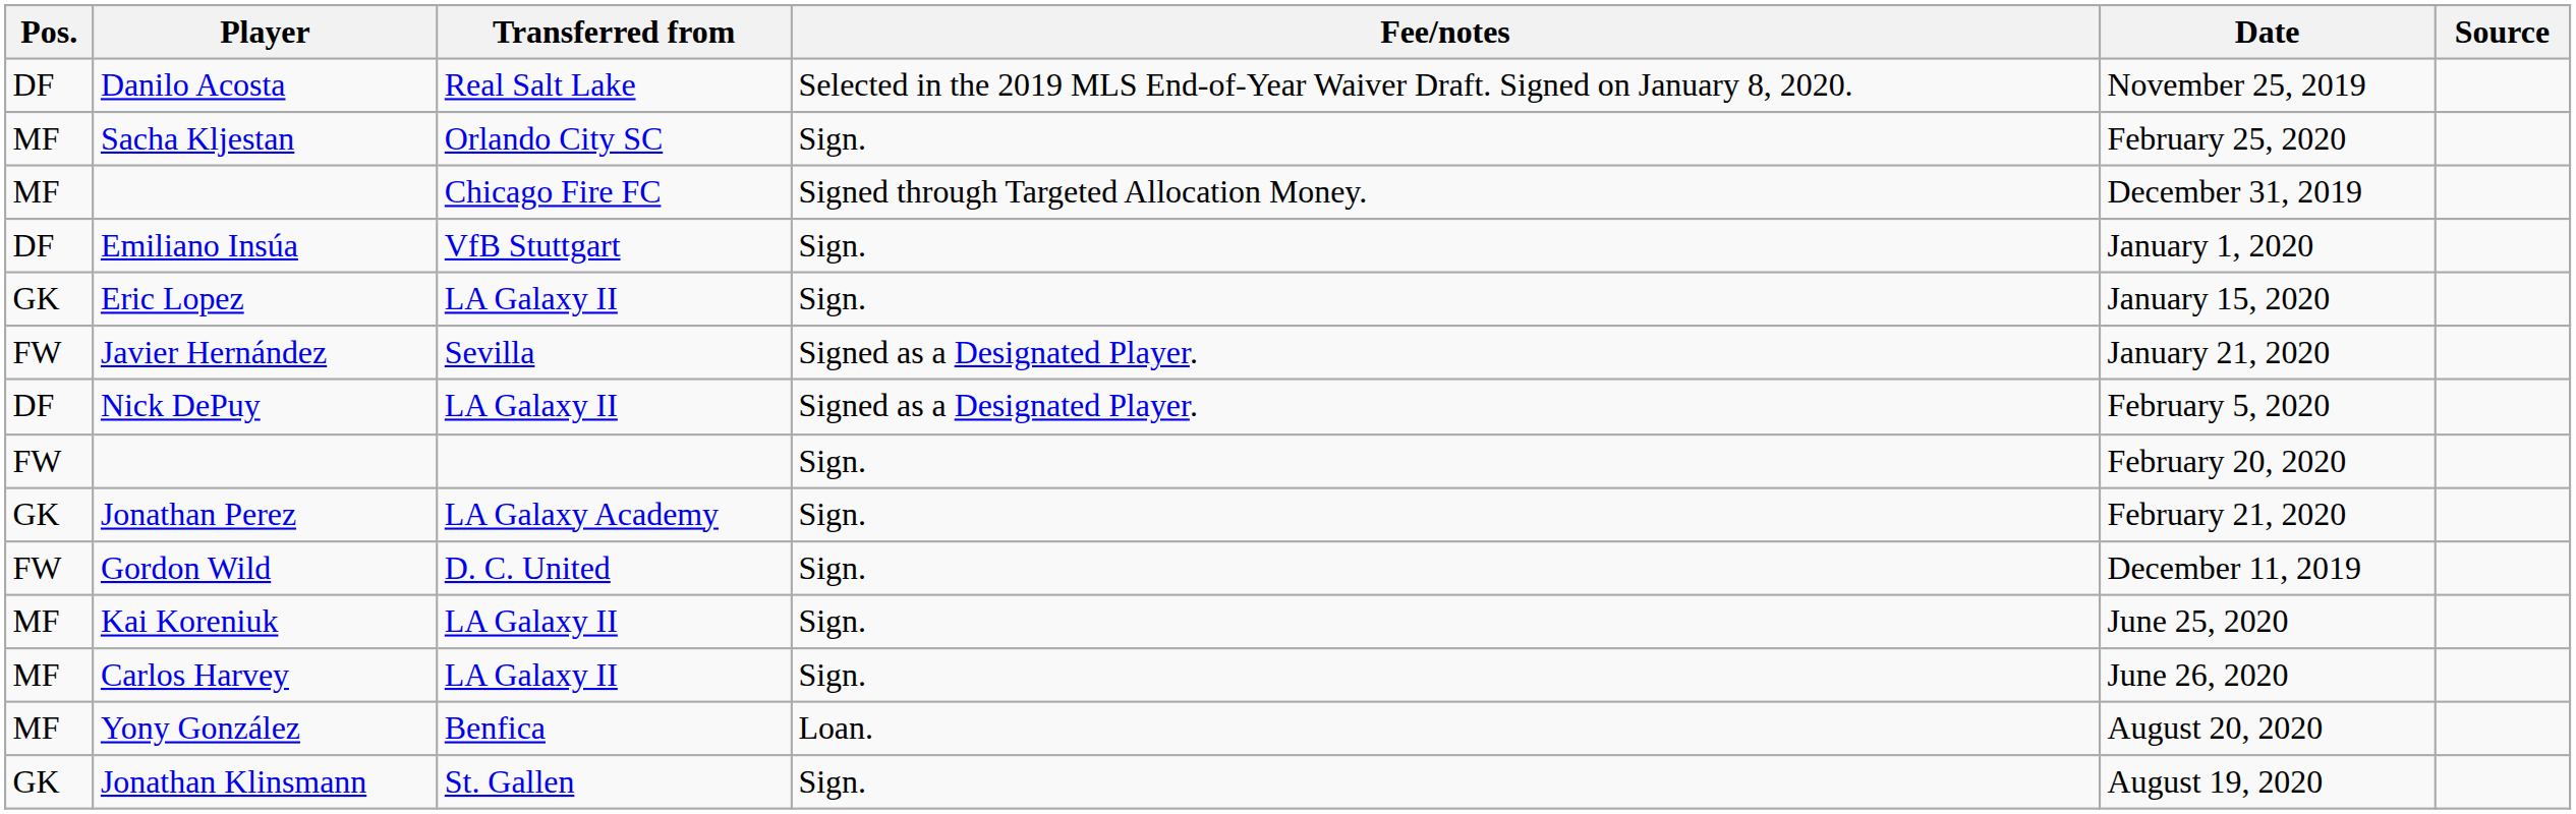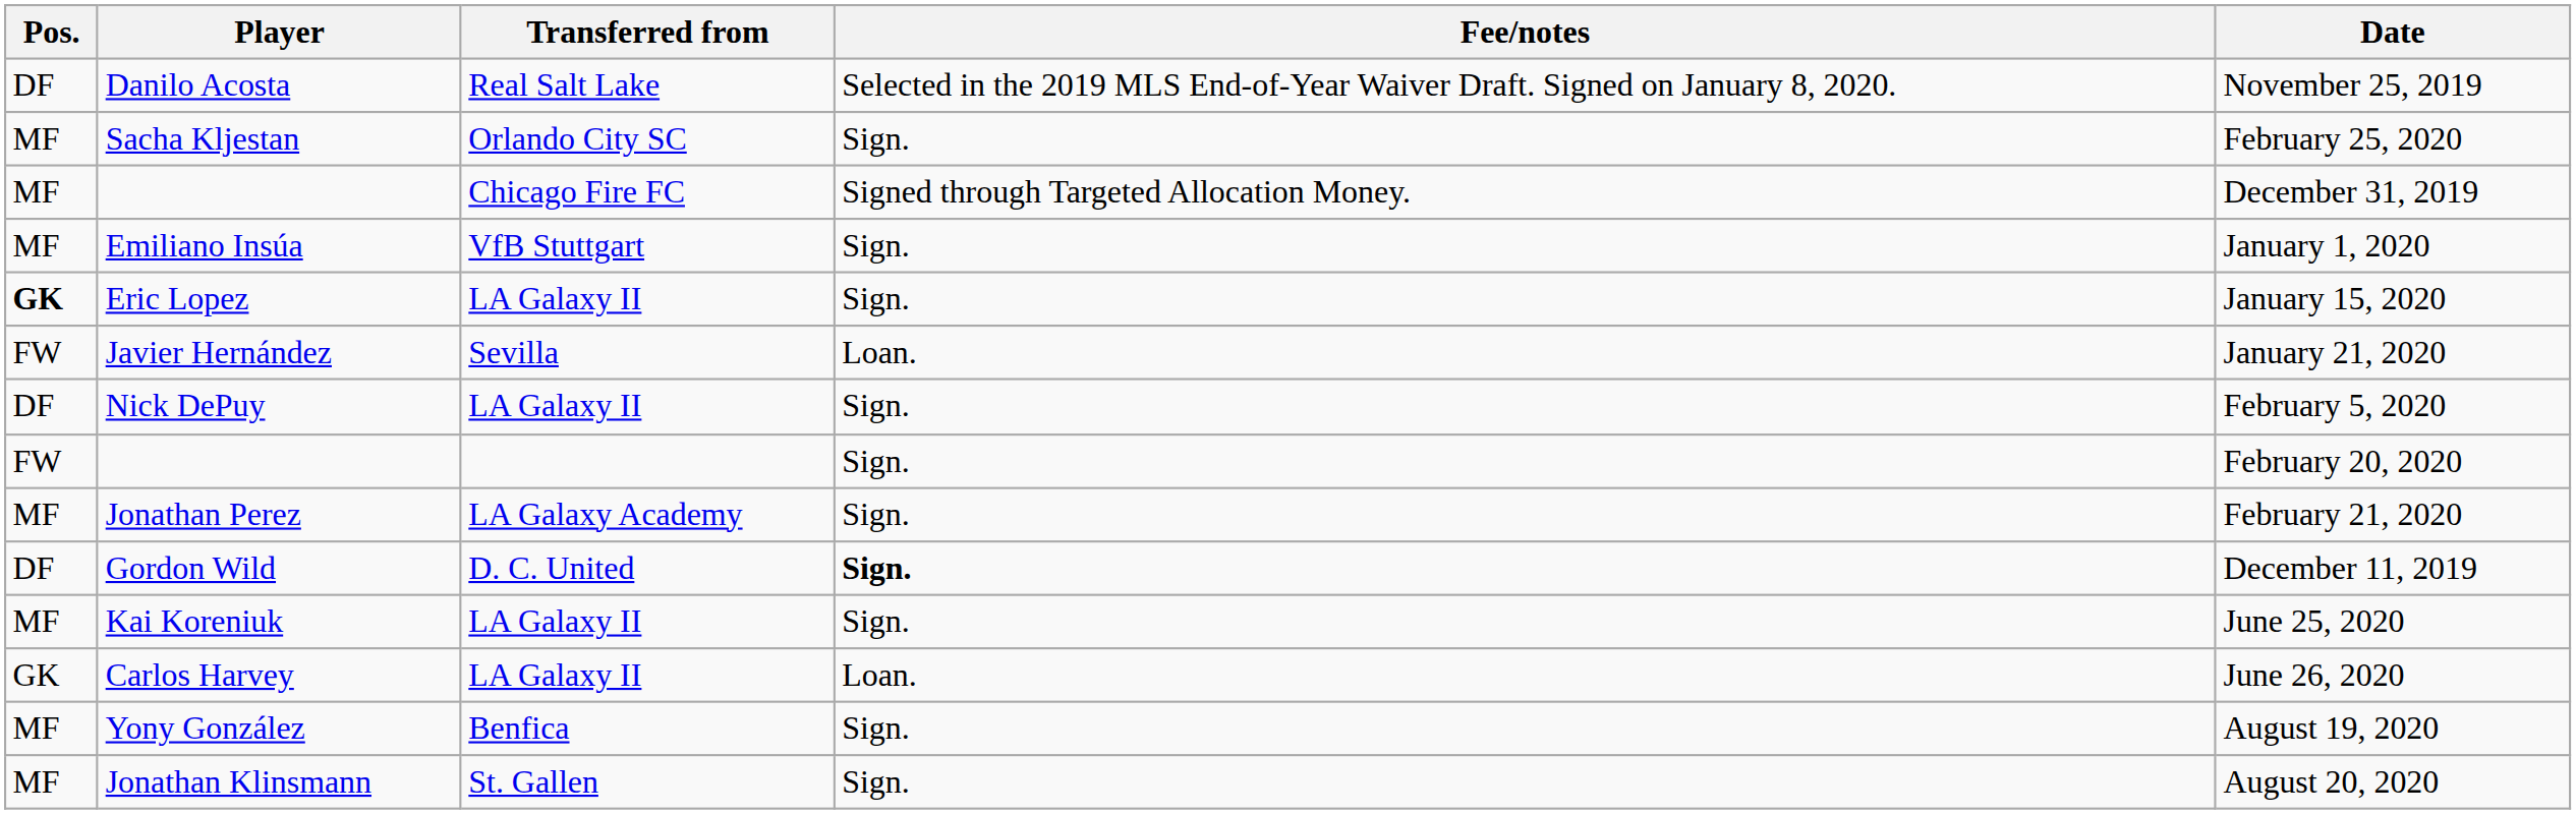 <table class="wikitable sortable" style="width:95%; text-align:center; font-size:95%; text-align:left;">
 <tr>
 <th>Pos.</th>
 <th>Player</th>
 <th>Transferred from</th>
 <th>Fee/notes</th>
 <th>Date</th>
-<th>Source</th>
 </tr>
 <tr>
 <td>DF</td>
 <td> <a href='#'>Danilo Acosta</a></td>
 <td> <a href='#'>Real Salt Lake</a></td>
 <td>Selected in the 2019 MLS End-of-Year Waiver Draft. Signed on January 8, 2020.</td>
 <td>November 25, 2019</td>
-<td align=center></td>
 </tr>
 <tr>
 <td>MF</td>
 <td> <a href='#'>Sacha Kljestan</a></td>
 <td> <a href='#'>Orlando City SC</a></td>
 <td>Sign.</td>
 <td>February 25, 2020</td>
-<td align=center></td>
 </tr>
 <tr>
 <td>MF</td>
 <td></td>
 <td> <a href='#'>Chicago Fire FC</a></td>
 <td>Signed through Targeted Allocation Money.</td>
 <td>December 31, 2019</td>
-<td align=center></td>
 </tr>
 <tr>
-<td>DF</td>
+<td>MF</td>
 <td> <a href='#'>Emiliano Insúa</a></td>
 <td> <a href='#'>VfB Stuttgart</a></td>
 <td>Sign.</td>
 <td>January 1, 2020</td>
-<td align=center></td>
 </tr>
 <tr>
-<td>GK</td>
+<td><strong>GK</strong></td>
 <td> <a href='#'>Eric Lopez</a></td>
 <td> <a href='#'>LA Galaxy II</a></td>
 <td>Sign.</td>
 <td>January 15, 2020</td>
-<td align=center></td>
 </tr>
 <tr>
 <td>FW</td>
 <td> <a href='#'>Javier Hernández</a></td>
 <td> <a href='#'>Sevilla</a></td>
-<td>Signed as a <a href='#'>Designated Player</a>.</td>
+<td>Loan.</td>
 <td>January 21, 2020</td>
-<td align=center></td>
 </tr>
 <tr>
 <td>DF</td>
 <td> <a href='#'>Nick DePuy</a></td>
 <td> <a href='#'>LA Galaxy II</a></td>
-<td>Signed as a <a href='#'>Designated Player</a>.</td>
+<td>Sign.</td>
 <td>February 5, 2020</td>
-<td align=center></td>
 </tr>
 <tr>
 <td>FW</td>
 <td></td>
 <td></td>
 <td>Sign.</td>
 <td>February 20, 2020</td>
-<td align=center></td>
 </tr>
 <tr>
-<td>GK</td>
+<td>MF</td>
 <td> <a href='#'>Jonathan Perez</a></td>
 <td> <a href='#'>LA Galaxy Academy</a></td>
 <td>Sign.</td>
 <td>February 21, 2020</td>
-<td align=center></td>
 </tr>
 <tr>
-<td>FW</td>
+<td>DF</td>
 <td> <a href='#'>Gordon Wild</a></td>
 <td> <a href='#'>D. C. United</a></td>
-<td>Sign.</td>
+<td><strong>Sign.</strong></td>
 <td>December 11, 2019</td>
-<td align=center></td>
 </tr>
 <tr>
 <td>MF</td>
 <td> <a href='#'>Kai Koreniuk</a></td>
 <td> <a href='#'>LA Galaxy II</a></td>
 <td>Sign.</td>
 <td>June 25, 2020</td>
-<td align=center></td>
 </tr>
 <tr>
-<td>MF</td>
+<td>GK</td>
 <td> <a href='#'>Carlos Harvey</a></td>
 <td> <a href='#'>LA Galaxy II</a></td>
-<td>Sign.</td>
+<td>Loan.</td>
 <td>June 26, 2020</td>
-<td align=center></td>
 </tr>
 <tr>
 <td>MF</td>
 <td> <a href='#'>Yony González</a></td>
 <td> <a href='#'>Benfica</a></td>
-<td>Loan.</td>
-<td>August 20, 2020</td>
-<td align=center></td>
+<td>Sign.</td>
+<td>August 19, 2020</td>
 </tr>
 <tr>
-<td>GK</td>
+<td>MF</td>
 <td> <a href='#'>Jonathan Klinsmann</a></td>
 <td> <a href='#'>St. Gallen</a></td>
 <td>Sign.</td>
-<td>August 19, 2020</td>
-<td align=center></td>
+<td>August 20, 2020</td>
 </tr>
 </table>
